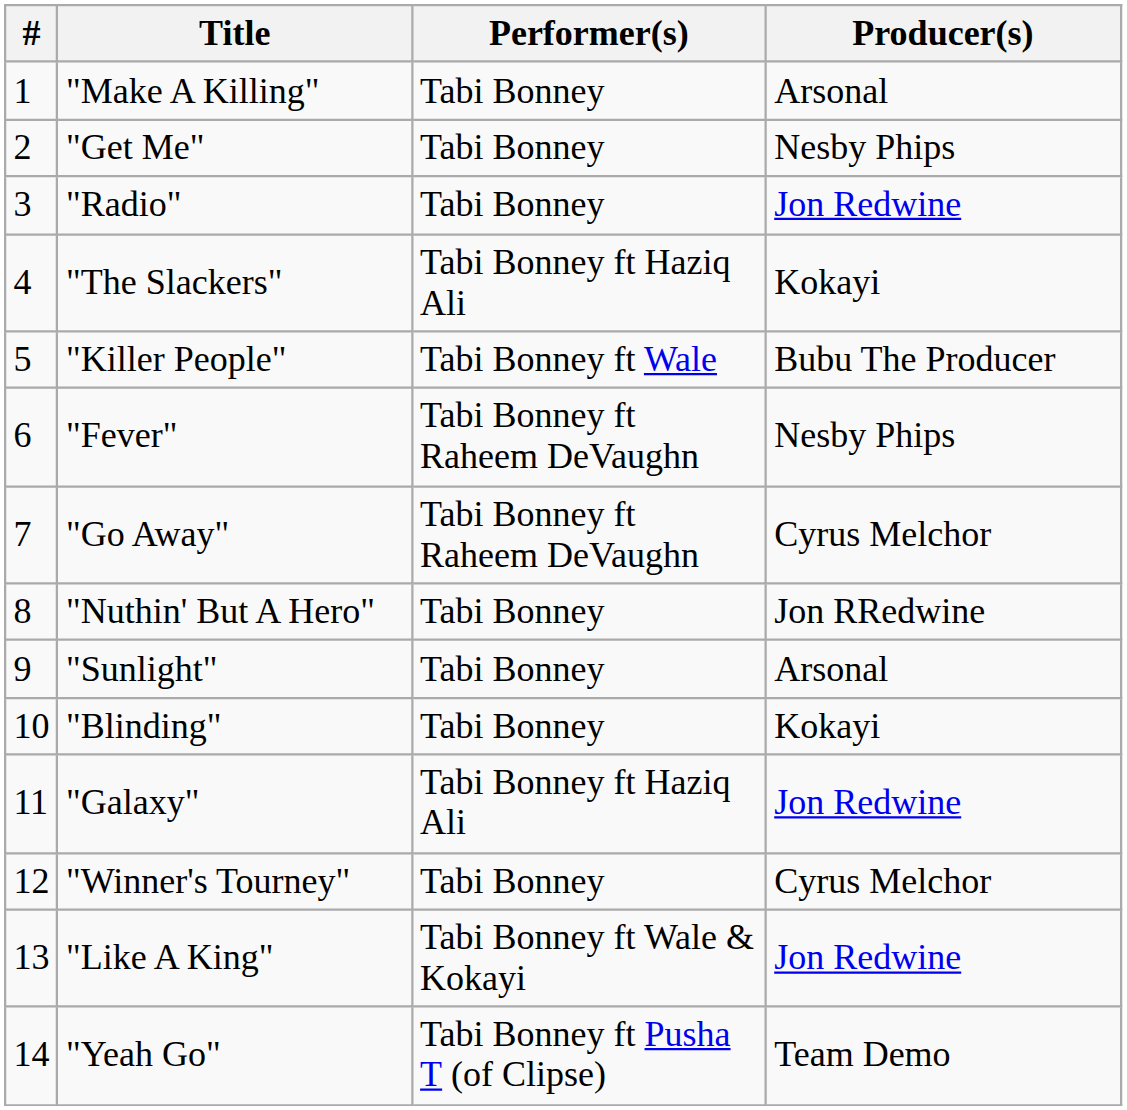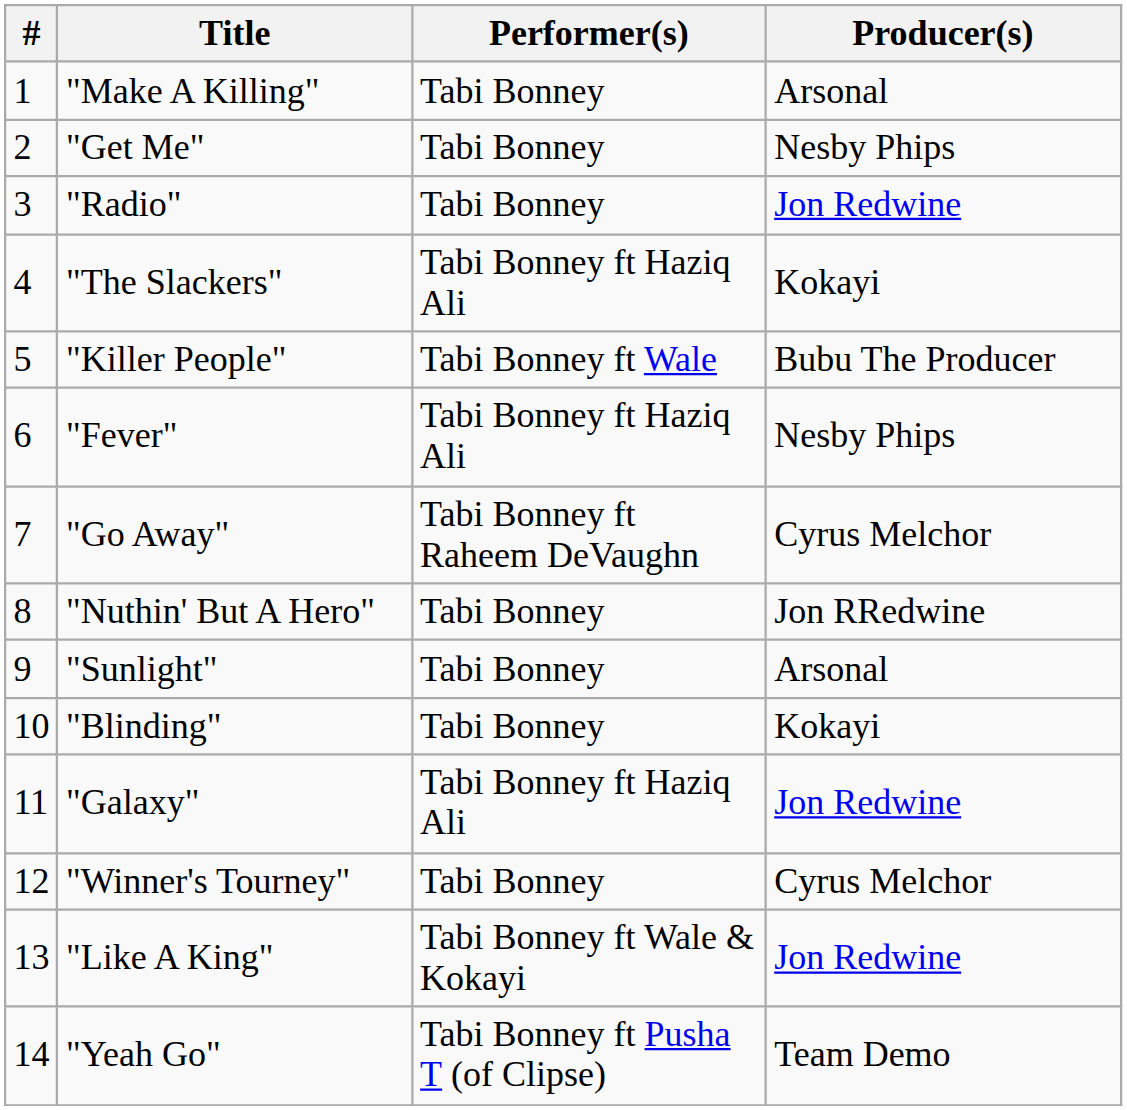 <table class="wikitable">
 <tr>
 <th align="center">#</th>
 <th align="center" width="150">Title</th>
 <th align="center" width="150">Performer(s)</th>
 <th align="center" width="150">Producer(s)</th>
 </tr>
 <tr>
 <td>1</td>
 <td>"Make A Killing"</td>
 <td>Tabi Bonney</td>
 <td>Arsonal</td>
 </tr>
 <tr>
 <td>2</td>
 <td>"Get Me"</td>
 <td>Tabi Bonney</td>
 <td>Nesby Phips</td>
 </tr>
 <tr>
 <td>3</td>
 <td>"Radio"</td>
 <td>Tabi Bonney</td>
 <td><a href='#'>Jon Redwine</a></td>
 </tr>
 <tr>
 <td>4</td>
 <td>"The Slackers"</td>
 <td>Tabi Bonney ft Haziq Ali</td>
 <td>Kokayi</td>
 </tr>
 <tr>
 <td>5</td>
 <td>"Killer People"</td>
 <td>Tabi Bonney ft <a href='#'>Wale</a></td>
 <td>Bubu The Producer</td>
 </tr>
 <tr>
 <td>6</td>
 <td>"Fever"</td>
-<td>Tabi Bonney ft Raheem DeVaughn</td>
+<td>Tabi Bonney ft Haziq Ali</td>
 <td>Nesby Phips</td>
 </tr>
 <tr>
 <td>7</td>
 <td>"Go Away"</td>
 <td>Tabi Bonney ft Raheem DeVaughn</td>
 <td>Cyrus Melchor</td>
 </tr>
 <tr>
 <td>8</td>
 <td>"Nuthin' But A Hero"</td>
 <td>Tabi Bonney</td>
 <td>Jon RRedwine</td>
 </tr>
 <tr>
 <td>9</td>
 <td>"Sunlight"</td>
 <td>Tabi Bonney</td>
 <td>Arsonal</td>
 </tr>
 <tr>
 <td>10</td>
 <td>"Blinding"</td>
 <td>Tabi Bonney</td>
 <td>Kokayi</td>
 </tr>
 <tr>
 <td>11</td>
 <td>"Galaxy"</td>
 <td>Tabi Bonney ft Haziq Ali</td>
 <td><a href='#'>Jon Redwine</a></td>
 </tr>
 <tr>
 <td>12</td>
 <td>"Winner's Tourney"</td>
 <td>Tabi Bonney</td>
 <td>Cyrus Melchor</td>
 </tr>
 <tr>
 <td>13</td>
 <td>"Like A King"</td>
 <td>Tabi Bonney ft Wale & Kokayi</td>
 <td><a href='#'>Jon Redwine</a></td>
 </tr>
 <tr>
 <td>14</td>
 <td>"Yeah Go"</td>
 <td>Tabi Bonney ft <a href='#'>Pusha T</a> (of Clipse)</td>
 <td>Team Demo</td>
 </tr>
 </table>
